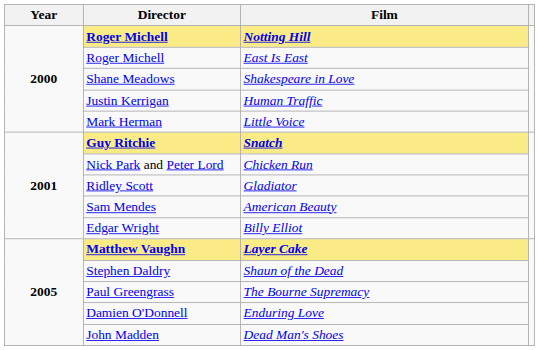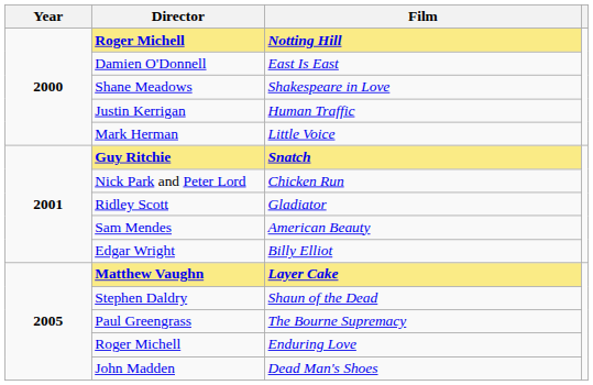 <table class="wikitable" width="50%">
 <tr>
 <th width="15%">Year</th>
 <th width="30%">Director</th>
 <th width="60%">Film</th>
 <th width="2%"></th>
 </tr>
 <tr>
 <td rowspan="5" style="text-align:center"><strong>2000<br> </strong></td>
 <td style="background:#FAEB86"><strong><a href='#'>Roger Michell</a></strong></td>
 <td style="background:#FAEB86"><strong><em><a href='#'>Notting Hill</a></em></strong></td>
 <td rowspan="5" style="text-align:center"></td>
 </tr>
 <tr>
-<td><a href='#'>Roger Michell</a></td>
+<td><a href='#'>Damien O'Donnell</a></td>
 <td><em><a href='#'>East Is East</a></em></td>
 </tr>
 <tr>
 <td><a href='#'>Shane Meadows</a></td>
 <td><em><a href='#'>Shakespeare in Love</a></em></td>
 </tr>
 <tr>
 <td><a href='#'>Justin Kerrigan</a></td>
 <td><em><a href='#'>Human Traffic</a></em></td>
 </tr>
 <tr>
 <td><a href='#'>Mark Herman</a></td>
 <td><em><a href='#'>Little Voice</a></em></td>
 </tr>
 <tr>
 <td rowspan="5" style="text-align:center"><strong>2001<br> </strong></td>
 <td style="background:#FAEB86"><strong><a href='#'>Guy Ritchie</a></strong></td>
 <td style="background:#FAEB86"><strong><em><a href='#'>Snatch</a></em></strong></td>
 <td rowspan="5" style="text-align:center"></td>
 </tr>
 <tr>
 <td><a href='#'>Nick Park</a> and <a href='#'>Peter Lord</a></td>
 <td><em><a href='#'>Chicken Run</a></em></td>
 </tr>
 <tr>
 <td><a href='#'>Ridley Scott</a></td>
 <td><em><a href='#'>Gladiator</a></em></td>
 </tr>
 <tr>
 <td><a href='#'>Sam Mendes</a></td>
 <td><em><a href='#'>American Beauty</a></em></td>
 </tr>
 <tr>
 <td><a href='#'>Edgar Wright</a></td>
 <td><em><a href='#'>Billy Elliot</a></em></td>
 </tr>
 <tr>
 <td rowspan="5" style="text-align:center"><strong>2005<br> </strong></td>
 <td style="background:#FAEB86"><strong><a href='#'>Matthew Vaughn</a></strong></td>
 <td style="background:#FAEB86"><strong><em><a href='#'>Layer Cake</a></em></strong></td>
 <td rowspan="5" style="text-align:center"></td>
 </tr>
 <tr>
 <td><a href='#'>Stephen Daldry</a></td>
 <td><em><a href='#'>Shaun of the Dead</a></em></td>
 </tr>
 <tr>
 <td><a href='#'>Paul Greengrass</a></td>
 <td><em><a href='#'>The Bourne Supremacy</a></em></td>
 </tr>
 <tr>
-<td><a href='#'>Damien O'Donnell</a></td>
+<td><a href='#'>Roger Michell</a></td>
 <td><em><a href='#'>Enduring Love</a></em></td>
 </tr>
 <tr>
 <td><a href='#'>John Madden</a></td>
 <td><em><a href='#'>Dead Man's Shoes</a></em></td>
 </tr>
 </table>
